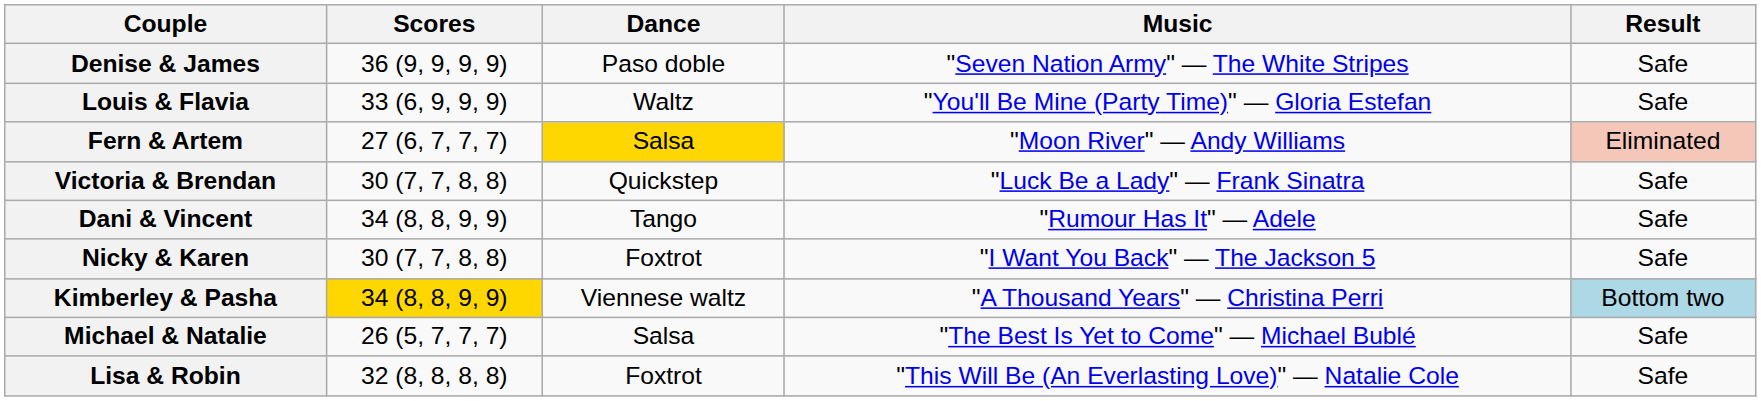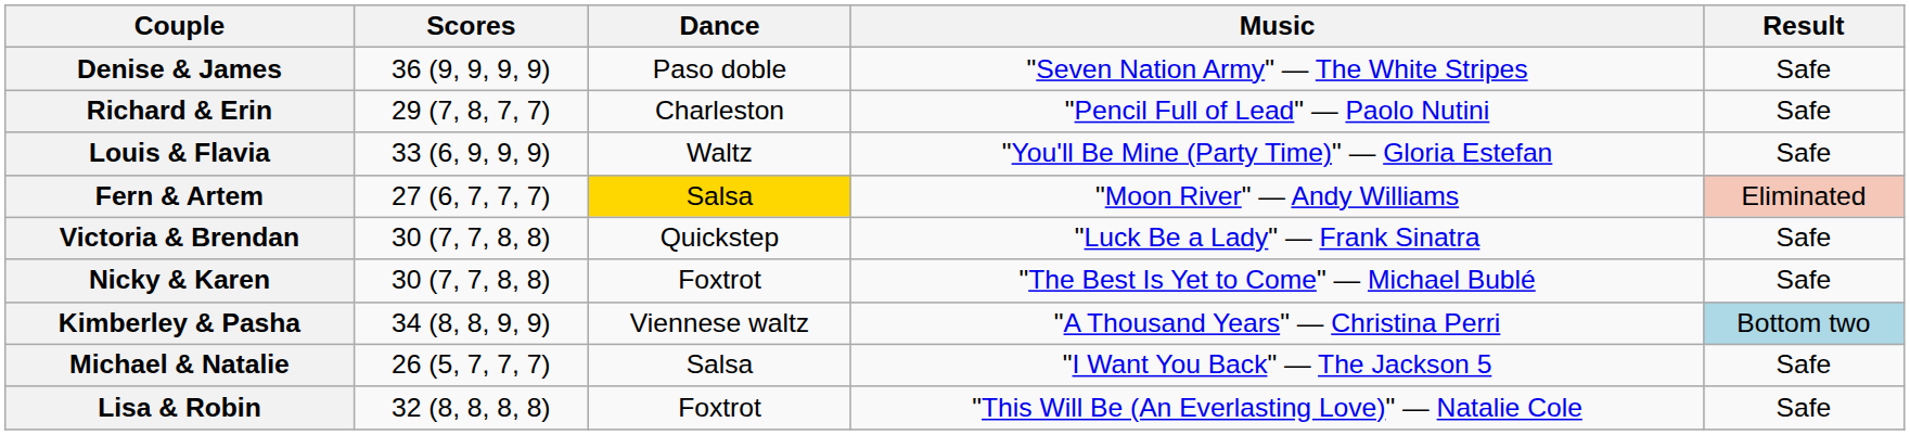 <table class="wikitable sortable" style="text-align:center; width:90%">
 <tr>
 <th scope="col">Couple</th>
 <th scope="col">Scores</th>
 <th scope="col" class="unsortable">Dance</th>
 <th scope="col" class="unsortable">Music</th>
 <th scope="col" class="unsortable">Result</th>
 </tr>
 <tr>
 <th scope="row">Denise & James</th>
 <td>36 (9, 9, 9, 9)</td>
 <td>Paso doble</td>
 <td>"<a href='#'>Seven Nation Army</a>" — <a href='#'>The White Stripes</a></td>
+<td>Safe</td>
+</tr>
+<tr>
+<th scope="row">Richard & Erin</th>
+<td>29 (7, 8, 7, 7)</td>
+<td>Charleston</td>
+<td>"<a href='#'>Pencil Full of Lead</a>" — <a href='#'>Paolo Nutini</a></td>
 <td>Safe</td>
 </tr>
 <tr>
 <th scope="row">Louis & Flavia</th>
 <td>33 (6, 9, 9, 9)</td>
 <td>Waltz</td>
 <td>"<a href='#'>You'll Be Mine (Party Time)</a>" — <a href='#'>Gloria Estefan</a></td>
 <td>Safe</td>
 </tr>
 <tr>
 <th scope="row">Fern & Artem</th>
 <td>27 (6, 7, 7, 7)</td>
 <td style="background: gold;">Salsa</td>
 <td>"<a href='#'>Moon River</a>" — <a href='#'>Andy Williams</a></td>
 <td bgcolor="f4c7b8">Eliminated</td>
 </tr>
 <tr>
 <th scope="row">Victoria & Brendan</th>
 <td>30 (7, 7, 8, 8)</td>
 <td>Quickstep</td>
 <td>"<a href='#'>Luck Be a Lady</a>" — <a href='#'>Frank Sinatra</a></td>
 <td>Safe</td>
 </tr>
 <tr>
-<th scope="row">Dani & Vincent</th>
-<td>34 (8, 8, 9, 9)</td>
-<td>Tango</td>
-<td>"<a href='#'>Rumour Has It</a>" — <a href='#'>Adele</a></td>
-<td>Safe</td>
-</tr>
-<tr>
 <th scope="row">Nicky & Karen</th>
 <td>30 (7, 7, 8, 8)</td>
 <td>Foxtrot</td>
-<td>"<a href='#'>I Want You Back</a>" — <a href='#'>The Jackson 5</a></td>
+<td>"<a href='#'>The Best Is Yet to Come</a>" — <a href='#'>Michael Bublé</a></td>
 <td>Safe</td>
 </tr>
 <tr>
 <th scope="row">Kimberley & Pasha</th>
-<td style="background: gold;">34 (8, 8, 9, 9)</td>
+<td>34 (8, 8, 9, 9)</td>
 <td>Viennese waltz</td>
 <td>"<a href='#'>A Thousand Years</a>" — <a href='#'>Christina Perri</a></td>
 <td bgcolor="lightblue">Bottom two</td>
 </tr>
 <tr>
 <th scope="row">Michael & Natalie</th>
 <td>26 (5, 7, 7, 7)</td>
 <td>Salsa</td>
-<td>"<a href='#'>The Best Is Yet to Come</a>" — <a href='#'>Michael Bublé</a></td>
+<td>"<a href='#'>I Want You Back</a>" — <a href='#'>The Jackson 5</a></td>
 <td>Safe</td>
 </tr>
 <tr>
 <th scope="row">Lisa & Robin</th>
 <td>32 (8, 8, 8, 8)</td>
 <td>Foxtrot</td>
 <td>"<a href='#'>This Will Be (An Everlasting Love)</a>" — <a href='#'>Natalie Cole</a></td>
 <td>Safe</td>
 </tr>
 </table>
